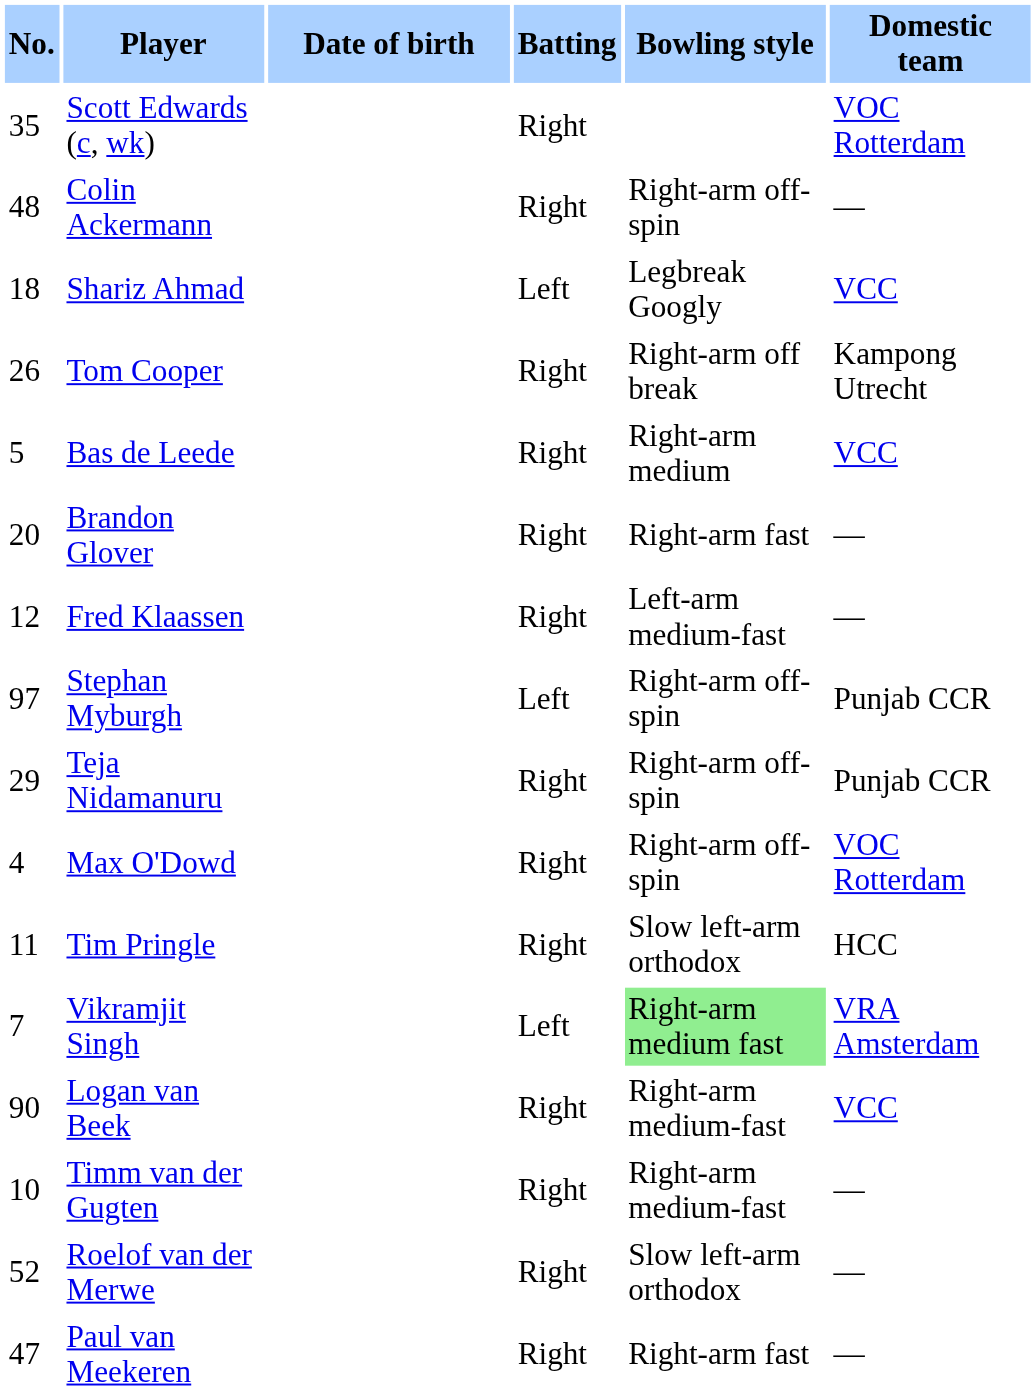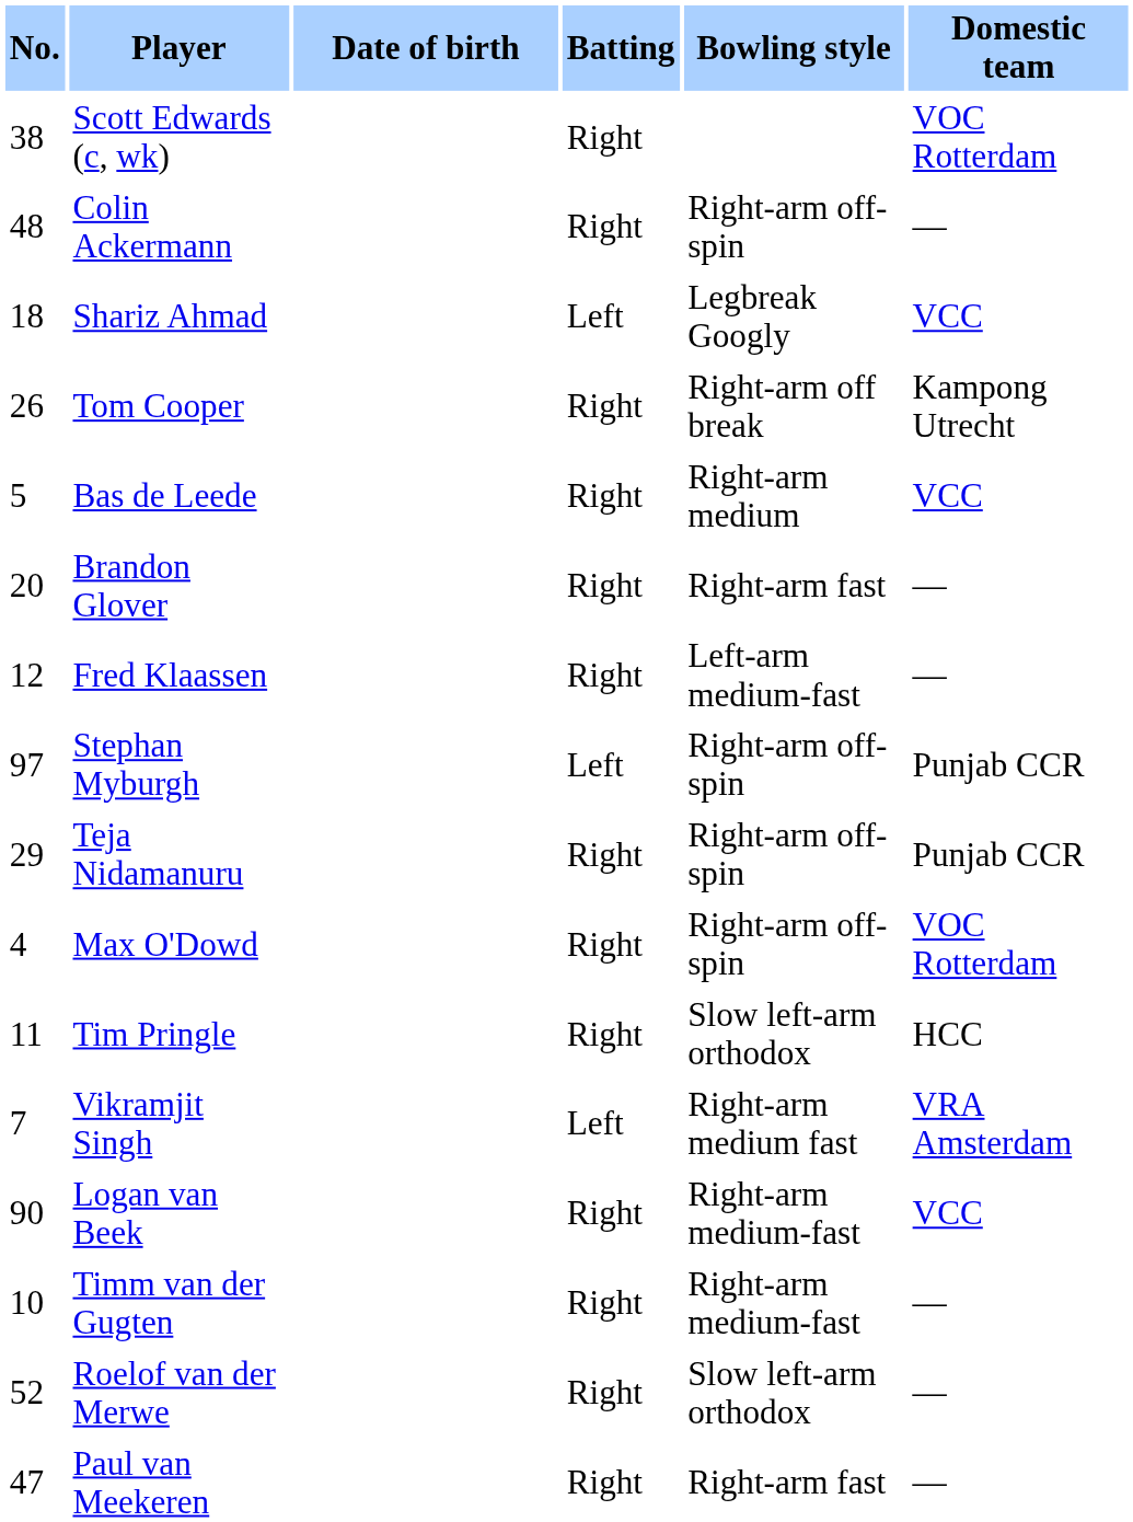 <table class="sortable" style="width:85%;" border="0" cellspacing="2" cellpadding="2">
 <tr style="background:#aad0ff;">
 <th scope="col" width="5%">No.</th>
 <th width=20%>Player</th>
 <th width=24%>Date of birth</th>
 <th width=6%>Batting</th>
 <th width=20%>Bowling style</th>
 <th width=20%>Domestic team</th>
 </tr>
 <tr>
-<td>35</td>
+<td>38</td>
 <td><a href='#'>Scott Edwards</a> (<a href='#'>c</a>, <a href='#'>wk</a>)</td>
 <td></td>
 <td>Right</td>
 <td></td>
 <td><a href='#'>VOC Rotterdam</a></td>
 </tr>
 <tr>
 <td>48</td>
 <td><a href='#'>Colin Ackermann</a></td>
 <td></td>
 <td>Right</td>
 <td>Right-arm off-spin</td>
 <td>—</td>
 </tr>
 <tr>
 <td>18</td>
 <td><a href='#'>Shariz Ahmad</a></td>
 <td></td>
 <td>Left</td>
 <td>Legbreak Googly</td>
 <td><a href='#'>VCC</a></td>
 </tr>
 <tr>
 <td>26</td>
 <td><a href='#'>Tom Cooper</a></td>
 <td></td>
 <td>Right</td>
 <td>Right-arm off break</td>
 <td>Kampong Utrecht</td>
 </tr>
 <tr>
 <td>5</td>
 <td><a href='#'>Bas de Leede</a></td>
 <td></td>
 <td>Right</td>
 <td>Right-arm medium</td>
 <td><a href='#'>VCC</a></td>
 </tr>
 <tr>
 <td>20</td>
 <td><a href='#'>Brandon Glover</a></td>
 <td></td>
 <td>Right</td>
 <td>Right-arm fast</td>
 <td>—</td>
 </tr>
 <tr>
 <td>12</td>
 <td><a href='#'>Fred Klaassen</a></td>
 <td></td>
 <td>Right</td>
 <td>Left-arm medium-fast</td>
 <td>—</td>
 </tr>
 <tr>
 <td>97</td>
 <td><a href='#'>Stephan Myburgh</a></td>
 <td></td>
 <td>Left</td>
 <td>Right-arm off-spin</td>
 <td>Punjab CCR</td>
 </tr>
 <tr>
 <td>29</td>
 <td><a href='#'>Teja Nidamanuru</a></td>
 <td></td>
 <td>Right</td>
 <td>Right-arm off-spin</td>
 <td>Punjab CCR</td>
 </tr>
 <tr>
 <td>4</td>
 <td><a href='#'>Max O'Dowd</a></td>
 <td></td>
 <td>Right</td>
 <td>Right-arm off-spin</td>
 <td><a href='#'>VOC Rotterdam</a></td>
 </tr>
 <tr>
 <td>11</td>
 <td><a href='#'>Tim Pringle</a></td>
 <td></td>
 <td>Right</td>
 <td>Slow left-arm orthodox</td>
 <td>HCC</td>
 </tr>
 <tr>
 <td>7</td>
 <td><a href='#'>Vikramjit Singh</a></td>
 <td></td>
 <td>Left</td>
-<td style="background: lightgreen;">Right-arm medium fast</td>
+<td>Right-arm medium fast</td>
 <td><a href='#'>VRA Amsterdam</a></td>
 </tr>
 <tr>
 <td>90</td>
 <td><a href='#'>Logan van Beek</a></td>
 <td></td>
 <td>Right</td>
 <td>Right-arm medium-fast</td>
 <td><a href='#'>VCC</a></td>
 </tr>
 <tr>
 <td>10</td>
 <td><a href='#'>Timm van der Gugten</a></td>
 <td></td>
 <td>Right</td>
 <td>Right-arm medium-fast</td>
 <td>—</td>
 </tr>
 <tr>
 <td>52</td>
 <td><a href='#'>Roelof van der Merwe</a></td>
 <td></td>
 <td>Right</td>
 <td>Slow left-arm orthodox</td>
 <td>—</td>
 </tr>
 <tr>
 <td>47</td>
 <td><a href='#'>Paul van Meekeren</a></td>
 <td></td>
 <td>Right</td>
 <td>Right-arm fast</td>
 <td>—</td>
 </tr>
 </table>
